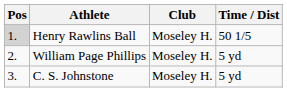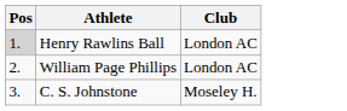 <table class="wikitable">
 <tr>
 <th>Pos</th>
 <th>Athlete</th>
 <th>Club</th>
-<th>Time / Dist</th>
 </tr>
 <tr>
 <td style="background: lightgrey;">1.</td>
 <td>Henry Rawlins Ball</td>
-<td>Moseley H.</td>
-<td>50 1/5</td>
+<td>London AC</td>
 </tr>
 <tr>
 <td>2.</td>
 <td>William Page Phillips</td>
-<td>Moseley H.</td>
-<td>5 yd</td>
+<td>London AC</td>
 </tr>
 <tr>
 <td>3.</td>
 <td>C. S. Johnstone</td>
 <td>Moseley H.</td>
-<td>5 yd</td>
 </tr>
 </table>
